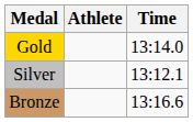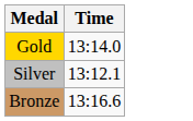 <table class="wikitable">
 <tr>
 <th>Medal</th>
-<th>Athlete</th>
 <th>Time</th>
 </tr>
 <tr>
 <td style="text-align:center;background-color:gold;">Gold</td>
-<td></td>
 <td>13:14.0</td>
 </tr>
 <tr>
 <td style="text-align:center;background-color:silver;">Silver</td>
-<td></td>
 <td>13:12.1</td>
 </tr>
 <tr>
 <td style="text-align:center;background-color:#CC9966;">Bronze</td>
-<td></td>
 <td>13:16.6</td>
 </tr>
 </table>
